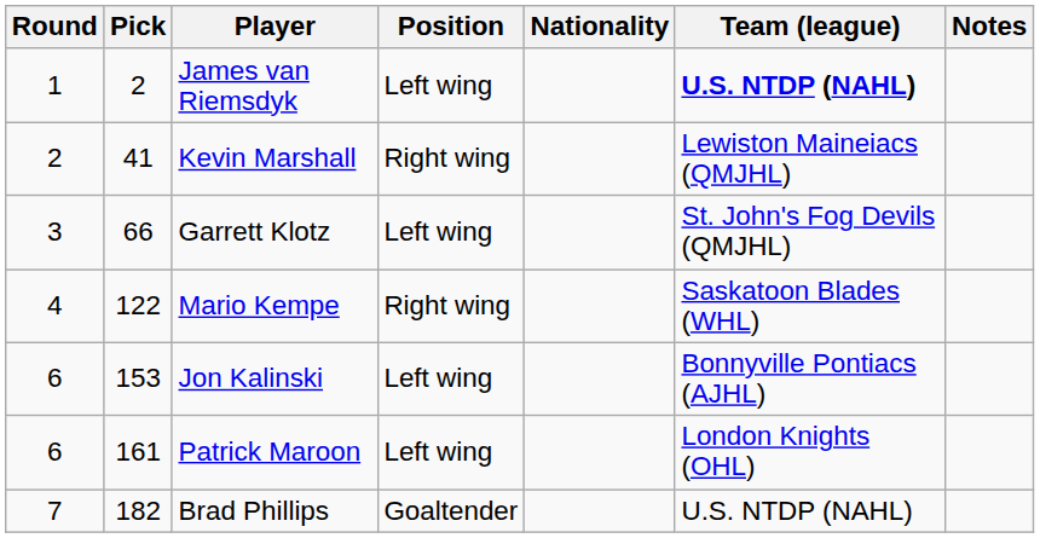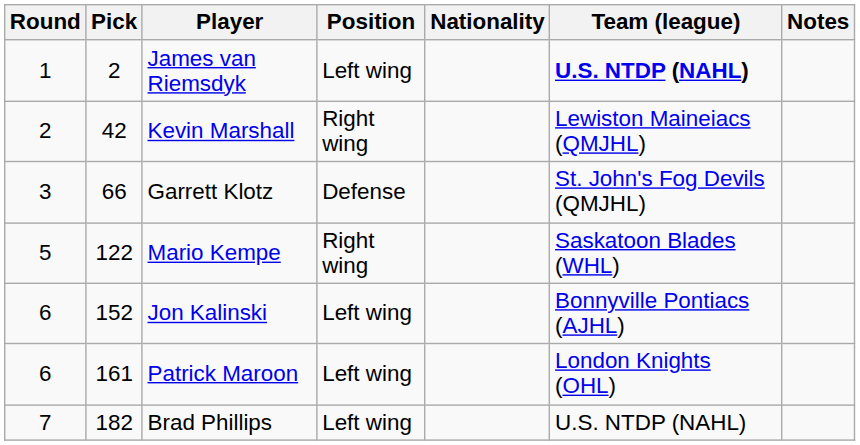 <table class="wikitable">
 <tr>
 <th>Round</th>
 <th>Pick</th>
 <th>Player</th>
 <th>Position</th>
 <th>Nationality</th>
 <th>Team (league)</th>
 <th>Notes</th>
 </tr>
 <tr>
 <td style="text-align:center">1</td>
 <td style="text-align:center">2</td>
 <td><a href='#'>James van Riemsdyk</a></td>
 <td>Left wing</td>
 <td></td>
 <td><strong><a href='#'>U.S. NTDP</a> (<a href='#'>NAHL</a>)</strong></td>
 <td></td>
 </tr>
 <tr>
 <td style="text-align:center">2</td>
-<td style="text-align:center">41</td>
+<td style="text-align:center">42</td>
 <td><a href='#'>Kevin Marshall</a></td>
 <td>Right wing</td>
 <td></td>
 <td><a href='#'>Lewiston Maineiacs</a> (<a href='#'>QMJHL</a>)</td>
 <td></td>
 </tr>
 <tr>
 <td style="text-align:center">3</td>
 <td style="text-align:center">66</td>
 <td>Garrett Klotz</td>
-<td>Left wing</td>
+<td>Defense</td>
 <td></td>
 <td><a href='#'>St. John's Fog Devils</a> (QMJHL)</td>
 <td></td>
 </tr>
 <tr>
-<td style="text-align:center">4</td>
+<td style="text-align:center">5</td>
 <td style="text-align:center">122</td>
 <td><a href='#'>Mario Kempe</a></td>
 <td>Right wing</td>
 <td></td>
 <td><a href='#'>Saskatoon Blades</a> (<a href='#'>WHL</a>)</td>
 <td></td>
 </tr>
 <tr>
 <td style="text-align:center">6</td>
-<td style="text-align:center">153</td>
+<td style="text-align:center">152</td>
 <td><a href='#'>Jon Kalinski</a></td>
 <td>Left wing</td>
 <td></td>
 <td><a href='#'>Bonnyville Pontiacs</a> (<a href='#'>AJHL</a>)</td>
 <td></td>
 </tr>
 <tr>
 <td style="text-align:center">6</td>
 <td style="text-align:center">161</td>
 <td><a href='#'>Patrick Maroon</a></td>
 <td>Left wing</td>
 <td></td>
 <td><a href='#'>London Knights</a> (<a href='#'>OHL</a>)</td>
 <td></td>
 </tr>
 <tr>
 <td style="text-align:center">7</td>
 <td style="text-align:center">182</td>
 <td>Brad Phillips</td>
-<td>Goaltender</td>
+<td>Left wing</td>
 <td></td>
 <td>U.S. NTDP (NAHL)</td>
 <td></td>
 </tr>
 </table>
